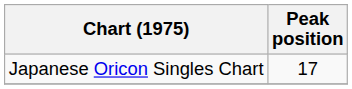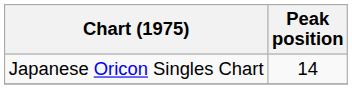 <table class="wikitable">
 <tr>
 <th>Chart (1975)</th>
 <th>Peak<br>position</th>
 </tr>
 <tr>
 <td>Japanese <a href='#'>Oricon</a> Singles Chart</td>
-<td align="center">17</td>
+<td align="center">14</td>
 </tr>
 <tr>
 </tr>
 </table>
